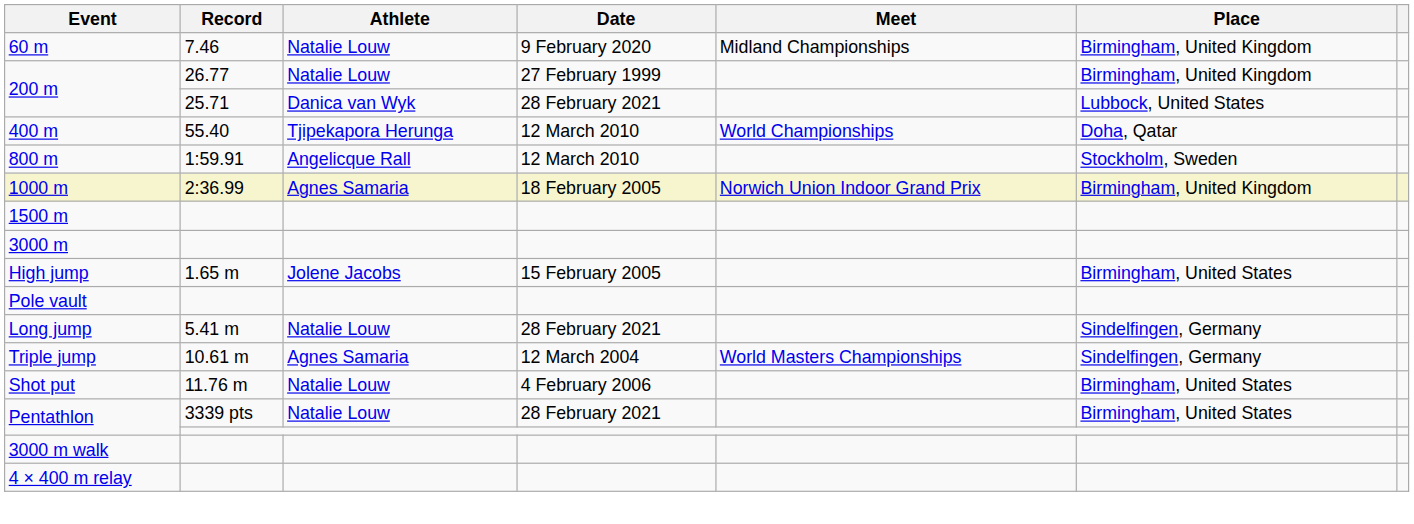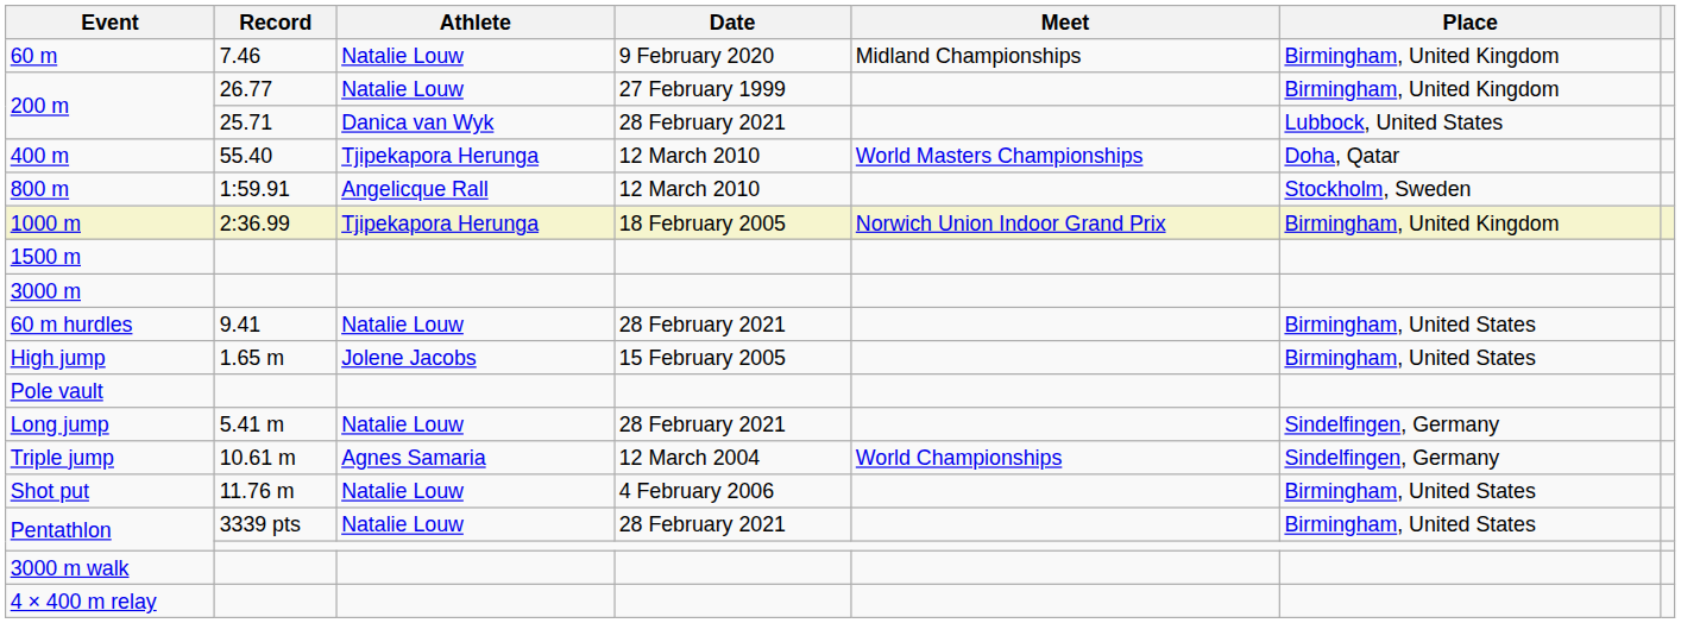 <table class="wikitable" style="font-size:95%; width: 95%;">
 <tr>
 <th>Event</th>
 <th>Record</th>
 <th>Athlete</th>
 <th>Date</th>
 <th>Meet</th>
 <th>Place</th>
 <th></th>
 </tr>
 <tr>
 <td><a href='#'>60 m</a></td>
 <td>7.46</td>
 <td><a href='#'>Natalie Louw</a></td>
 <td>9 February 2020</td>
 <td>Midland Championships</td>
 <td><a href='#'>Birmingham</a>, United Kingdom</td>
 <td></td>
 </tr>
 <tr>
 <td rowspan=2><a href='#'>200 m</a></td>
 <td>26.77</td>
 <td><a href='#'>Natalie Louw</a></td>
 <td>27 February 1999</td>
 <td></td>
 <td><a href='#'>Birmingham</a>, United Kingdom</td>
 <td></td>
 </tr>
 <tr>
 <td>25.71 </td>
 <td><a href='#'>Danica van Wyk</a></td>
 <td>28 February 2021</td>
 <td></td>
 <td><a href='#'>Lubbock</a>, United States</td>
 <td></td>
 </tr>
 <tr>
 <td><a href='#'>400 m</a></td>
 <td>55.40</td>
 <td><a href='#'>Tjipekapora Herunga</a></td>
 <td>12 March 2010</td>
-<td><a href='#'>World Championships</a></td>
+<td><a href='#'>World Masters Championships</a></td>
 <td><a href='#'>Doha</a>, Qatar</td>
 <td></td>
 </tr>
 <tr>
 <td><a href='#'>800 m</a></td>
 <td>1:59.91</td>
 <td><a href='#'>Angelicque Rall</a></td>
 <td>12 March 2010</td>
 <td></td>
 <td><a href='#'>Stockholm</a>, Sweden</td>
 <td></td>
 </tr>
 <tr style="background:#f6F5CE;">
 <td><a href='#'>1000 m</a></td>
 <td>2:36.99</td>
-<td><a href='#'>Agnes Samaria</a></td>
+<td><a href='#'>Tjipekapora Herunga</a></td>
 <td>18 February 2005</td>
 <td><a href='#'>Norwich Union Indoor Grand Prix</a></td>
 <td><a href='#'>Birmingham</a>, United Kingdom</td>
 <td></td>
 </tr>
 <tr>
 <td><a href='#'>1500 m</a></td>
 <td></td>
 <td></td>
 <td></td>
 <td></td>
 <td></td>
 <td></td>
 </tr>
 <tr>
 <td><a href='#'>3000 m</a></td>
 <td></td>
 <td></td>
 <td></td>
 <td></td>
 <td></td>
+<td></td>
+</tr>
+<tr>
+<td><a href='#'>60 m hurdles</a></td>
+<td>9.41</td>
+<td><a href='#'>Natalie Louw</a></td>
+<td>28 February 2021</td>
+<td></td>
+<td><a href='#'>Birmingham</a>, United States</td>
 <td></td>
 </tr>
 <tr>
 <td><a href='#'>High jump</a></td>
 <td>1.65 m</td>
 <td><a href='#'>Jolene Jacobs</a></td>
 <td>15 February 2005</td>
 <td></td>
 <td><a href='#'>Birmingham</a>, United States</td>
 <td></td>
 </tr>
 <tr>
 <td><a href='#'>Pole vault</a></td>
 <td></td>
 <td></td>
 <td></td>
 <td></td>
 <td></td>
 <td></td>
 </tr>
 <tr>
 <td><a href='#'>Long jump</a></td>
 <td>5.41 m</td>
 <td><a href='#'>Natalie Louw</a></td>
 <td>28 February 2021</td>
 <td></td>
 <td><a href='#'>Sindelfingen</a>, Germany</td>
 <td></td>
 </tr>
 <tr>
 <td><a href='#'>Triple jump</a></td>
 <td>10.61 m</td>
 <td><a href='#'>Agnes Samaria</a></td>
 <td>12 March 2004</td>
-<td><a href='#'>World Masters Championships</a></td>
+<td><a href='#'>World Championships</a></td>
 <td><a href='#'>Sindelfingen</a>, Germany</td>
 <td></td>
 </tr>
 <tr>
 <td><a href='#'>Shot put</a></td>
 <td>11.76 m</td>
 <td><a href='#'>Natalie Louw</a></td>
 <td>4 February 2006</td>
 <td></td>
 <td><a href='#'>Birmingham</a>, United States</td>
 <td></td>
 </tr>
 <tr>
 <td rowspan=2><a href='#'>Pentathlon</a></td>
 <td>3339 pts</td>
 <td><a href='#'>Natalie Louw</a></td>
 <td>28 February 2021</td>
 <td></td>
 <td><a href='#'>Birmingham</a>, United States</td>
 <td></td>
 </tr>
 <tr>
 <td colspan=5></td>
 <td></td>
 </tr>
 <tr>
 <td><a href='#'>3000 m walk</a></td>
 <td></td>
 <td></td>
 <td></td>
 <td></td>
 <td></td>
 <td></td>
 </tr>
 <tr>
 <td><a href='#'>4 × 400 m relay</a></td>
 <td></td>
 <td></td>
 <td></td>
 <td></td>
 <td></td>
 <td></td>
 </tr>
 </table>
